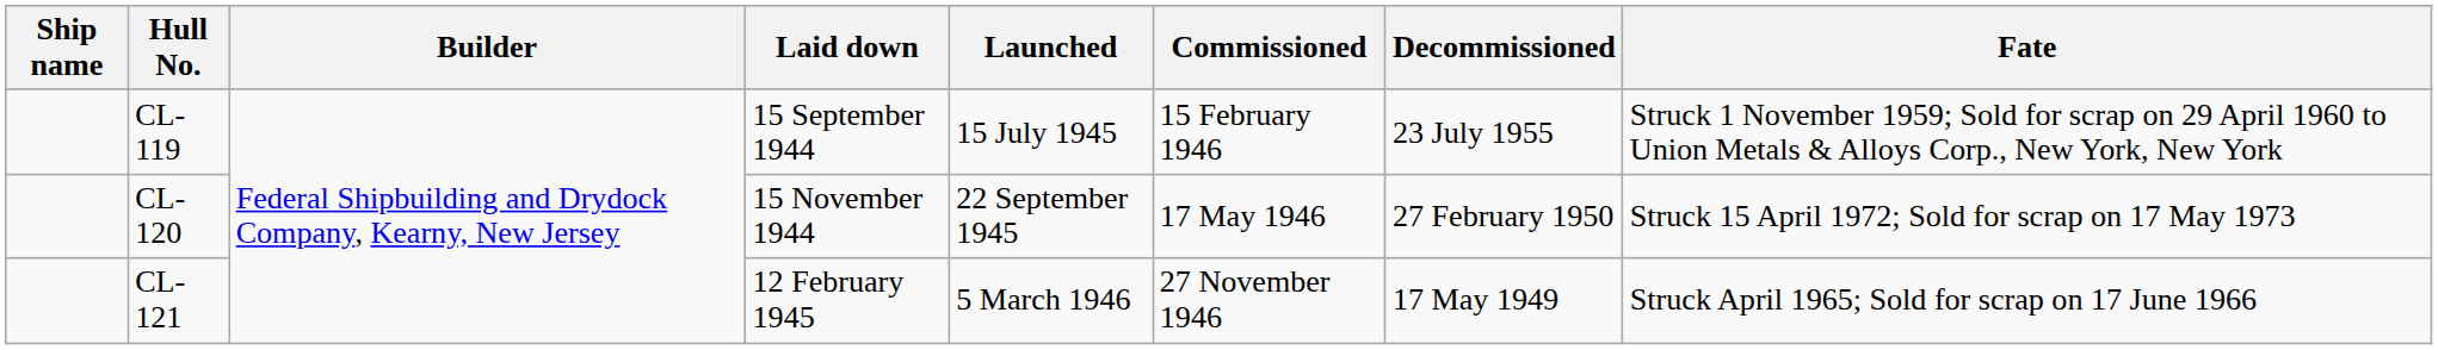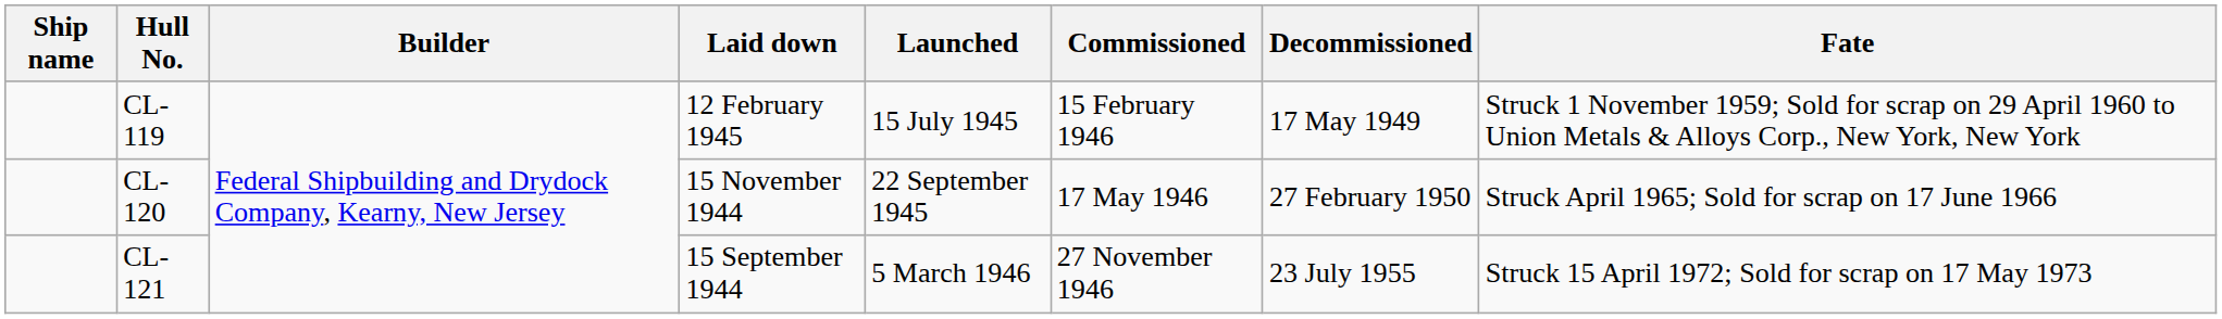 <table class="wikitable">
 <tr>
 <th>Ship name</th>
 <th>Hull No.</th>
 <th>Builder</th>
 <th>Laid down</th>
 <th>Launched</th>
 <th>Commissioned</th>
 <th>Decommissioned</th>
 <th>Fate</th>
 </tr>
 <tr>
 <td></td>
 <td>CL-119</td>
 <td rowspan=3><a href='#'>Federal Shipbuilding and Drydock Company</a>, <a href='#'>Kearny, New Jersey</a></td>
-<td>15 September 1944</td>
+<td>12 February 1945</td>
 <td>15 July 1945</td>
 <td>15 February 1946</td>
-<td>23 July 1955</td>
+<td>17 May 1949</td>
 <td>Struck 1 November 1959; Sold for scrap on 29 April 1960 to Union Metals & Alloys Corp., New York, New York</td>
 </tr>
 <tr>
 <td></td>
 <td>CL-120</td>
 <td>15 November 1944</td>
 <td>22 September 1945</td>
 <td>17 May 1946</td>
 <td>27 February 1950</td>
-<td>Struck 15 April 1972; Sold for scrap on 17 May 1973</td>
+<td>Struck April 1965; Sold for scrap on 17 June 1966</td>
 </tr>
 <tr>
 <td></td>
 <td>CL-121</td>
-<td>12 February 1945</td>
+<td>15 September 1944</td>
 <td>5 March 1946</td>
 <td>27 November 1946</td>
-<td>17 May 1949</td>
-<td>Struck April 1965; Sold for scrap on 17 June 1966</td>
+<td>23 July 1955</td>
+<td>Struck 15 April 1972; Sold for scrap on 17 May 1973</td>
 </tr>
 </table>
